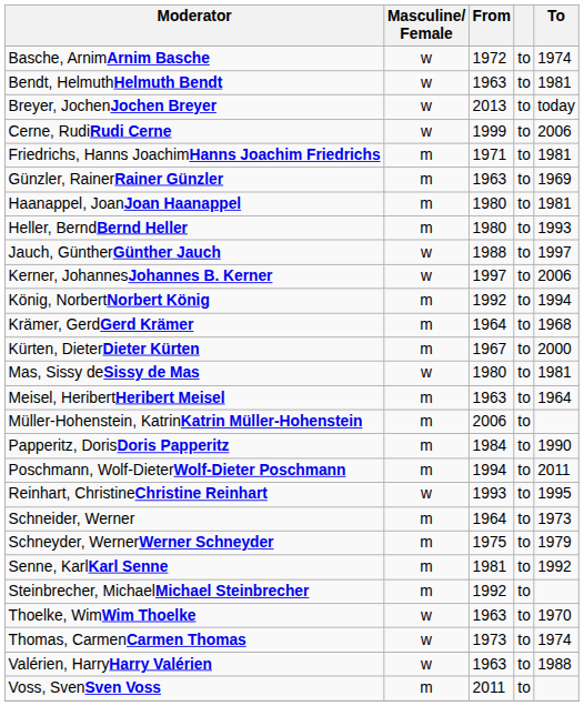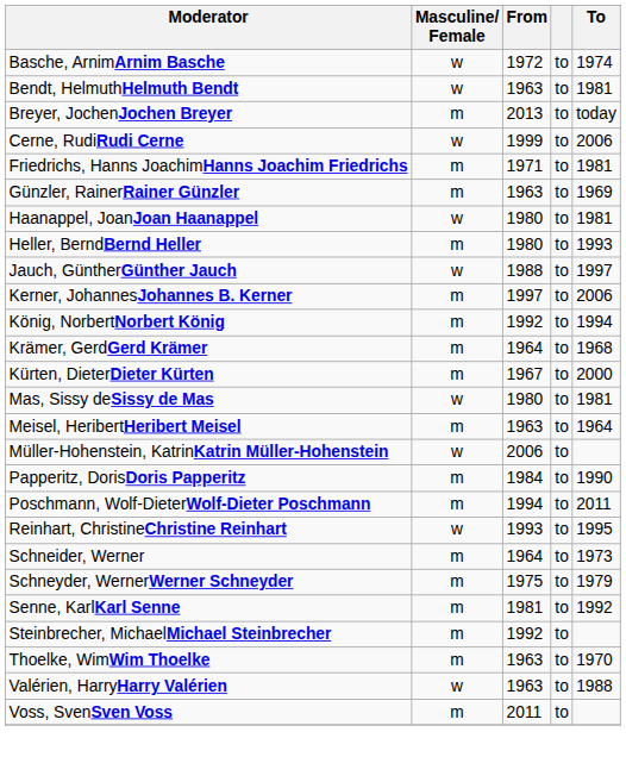 <table class="wikitable sortable">
 <tr class="hintergrundfarbe8">
 <th>Moderator<br><br></th>
 <th>Masculine/<br>Female<br></th>
 <th>From<br><br></th>
 <th class="unsortable"><br><br></th>
 <th>To<br><br></th>
 </tr>
 <tr>
 <td><span>Basche, Arnim</span><strong><a href='#'>Arnim Basche</a></strong></td>
 <td align="center">w</td>
 <td>1972</td>
 <td>to</td>
 <td>1974</td>
 </tr>
 <tr>
 <td><span>Bendt, Helmuth</span><strong><a href='#'>Helmuth Bendt</a></strong></td>
 <td align="center">w</td>
 <td>1963</td>
 <td>to</td>
 <td>1981</td>
 </tr>
 <tr>
 <td><span>Breyer, Jochen</span><strong><a href='#'>Jochen Breyer</a></strong></td>
-<td align="center">w</td>
+<td align="center">m</td>
 <td>2013</td>
 <td>to</td>
 <td>today</td>
 </tr>
 <tr>
 <td><span>Cerne, Rudi</span><strong><a href='#'>Rudi Cerne</a></strong></td>
 <td align="center">w</td>
 <td>1999</td>
 <td>to</td>
 <td>2006</td>
 </tr>
 <tr>
 <td><span>Friedrichs, Hanns Joachim</span><strong><a href='#'>Hanns Joachim Friedrichs</a></strong></td>
 <td align="center">m</td>
 <td>1971</td>
 <td>to</td>
 <td>1981</td>
 </tr>
 <tr>
 <td><span>Günzler, Rainer</span><strong><a href='#'>Rainer Günzler</a></strong></td>
 <td align="center">m</td>
 <td>1963</td>
 <td>to</td>
 <td>1969</td>
 </tr>
 <tr>
 <td><span>Haanappel, Joan</span><strong><a href='#'>Joan Haanappel</a></strong></td>
-<td align="center">m</td>
+<td align="center">w</td>
 <td>1980</td>
 <td>to</td>
 <td>1981</td>
 </tr>
 <tr>
 <td><span>Heller, Bernd</span><strong><a href='#'>Bernd Heller</a></strong></td>
 <td align="center">m</td>
 <td>1980</td>
 <td>to</td>
 <td>1993</td>
 </tr>
 <tr>
 <td><span>Jauch, Günther</span><strong><a href='#'>Günther Jauch</a></strong></td>
 <td align="center">w</td>
 <td>1988</td>
 <td>to</td>
 <td>1997</td>
 </tr>
 <tr>
 <td><span>Kerner, Johannes</span><strong><a href='#'>Johannes B. Kerner</a></strong></td>
-<td align="center">w</td>
+<td align="center">m</td>
 <td>1997</td>
 <td>to</td>
 <td>2006</td>
 </tr>
 <tr>
 <td><span>König, Norbert</span><strong><a href='#'>Norbert König</a></strong></td>
 <td align="center">m</td>
 <td>1992</td>
 <td>to</td>
 <td>1994</td>
 </tr>
 <tr>
 <td><span>Krämer, Gerd</span><strong><a href='#'>Gerd Krämer</a></strong></td>
 <td align="center">m</td>
 <td>1964</td>
 <td>to</td>
 <td>1968</td>
 </tr>
 <tr>
 <td><span>Kürten, Dieter</span><strong><a href='#'>Dieter Kürten</a></strong></td>
 <td align="center">m</td>
 <td>1967</td>
 <td>to</td>
 <td>2000</td>
 </tr>
 <tr>
 <td><span>Mas, Sissy de</span><strong><a href='#'>Sissy de Mas</a></strong></td>
 <td align="center">w</td>
 <td>1980</td>
 <td>to</td>
 <td>1981</td>
 </tr>
 <tr>
 <td><span>Meisel, Heribert</span><strong><a href='#'>Heribert Meisel</a></strong></td>
 <td align="center">m</td>
 <td>1963</td>
 <td>to</td>
 <td>1964</td>
 </tr>
 <tr>
 <td><span>Müller-Hohenstein, Katrin</span><strong><a href='#'>Katrin Müller-Hohenstein</a></strong></td>
-<td align="center">m</td>
+<td align="center">w</td>
 <td>2006</td>
 <td>to</td>
 <td></td>
 </tr>
 <tr>
 <td><span>Papperitz, Doris</span><strong><a href='#'>Doris Papperitz</a></strong></td>
 <td align="center">m</td>
 <td>1984</td>
 <td>to</td>
 <td>1990</td>
 </tr>
 <tr>
 <td><span>Poschmann, Wolf-Dieter</span><strong><a href='#'>Wolf-Dieter Poschmann</a></strong></td>
 <td align="center">m</td>
 <td>1994</td>
 <td>to</td>
 <td>2011</td>
 </tr>
 <tr>
 <td><span>Reinhart, Christine</span><strong><a href='#'>Christine Reinhart</a></strong></td>
 <td align="center">w</td>
 <td>1993</td>
 <td>to</td>
 <td>1995</td>
 </tr>
 <tr>
 <td><span>Schneider, Werner</span><strong></strong></td>
 <td align="center">m</td>
 <td>1964</td>
 <td>to</td>
 <td>1973</td>
 </tr>
 <tr>
 <td><span>Schneyder, Werner</span><strong><a href='#'>Werner Schneyder</a></strong></td>
 <td align="center">m</td>
 <td>1975</td>
 <td>to</td>
 <td>1979</td>
 </tr>
 <tr>
 <td><span>Senne, Karl</span><strong><a href='#'>Karl Senne</a></strong></td>
 <td align="center">m</td>
 <td>1981</td>
 <td>to</td>
 <td>1992</td>
 </tr>
 <tr>
 <td><span>Steinbrecher, Michael</span><strong><a href='#'>Michael Steinbrecher</a></strong></td>
 <td align="center">m</td>
 <td>1992</td>
 <td>to</td>
 <td></td>
 </tr>
 <tr>
 <td><span>Thoelke, Wim</span><strong><a href='#'>Wim Thoelke</a></strong></td>
-<td align="center">w</td>
+<td align="center">m</td>
 <td>1963</td>
 <td>to</td>
 <td>1970</td>
-</tr>
-<tr>
-<td><span>Thomas, Carmen</span><strong><a href='#'>Carmen Thomas</a></strong></td>
-<td align="center">w</td>
-<td>1973</td>
-<td>to</td>
-<td>1974</td>
 </tr>
 <tr>
 <td><span>Valérien, Harry</span><strong><a href='#'>Harry Valérien</a></strong></td>
 <td align="center">w</td>
 <td>1963</td>
 <td>to</td>
 <td>1988</td>
 </tr>
 <tr>
 <td><span>Voss, Sven</span><strong><a href='#'>Sven Voss</a></strong></td>
 <td align="center">m</td>
 <td>2011</td>
 <td>to</td>
 <td></td>
 </tr>
 <tr>
 </tr>
 </table>
